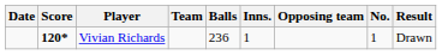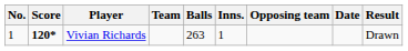 <table class="wikitable sortable" style="font-size:95%">
 <tr>
-<th>Date</th>
+<th>No.</th>
 <th>Score</th>
 <th>Player</th>
 <th>Team</th>
 <th>Balls</th>
 <th>Inns.</th>
 <th>Opposing team</th>
-<th>No.</th>
+<th>Date</th>
 <th>Result</th>
 </tr>
 <tr>
-<td></td>
+<td>1</td>
 <td><strong>120*</strong></td>
 <td><a href='#'>Vivian Richards</a></td>
 <td></td>
-<td> 236</td>
+<td> 263</td>
 <td>1</td>
 <td></td>
-<td>1</td>
+<td></td>
 <td>Drawn</td>
 </tr>
 </table>
